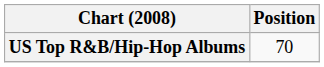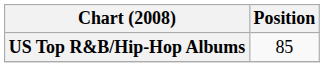 <table class="wikitable sortable plainrowheaders" style="text-align:center">
 <tr>
 <th scope="col">Chart (2008)</th>
 <th scope="col">Position</th>
 </tr>
 <tr>
 <th scope="row">US Top R&B/Hip-Hop Albums</th>
-<td style="text-align:center;">70</td>
+<td style="text-align:center;">85</td>
 </tr>
 <tr>
 </tr>
 </table>
